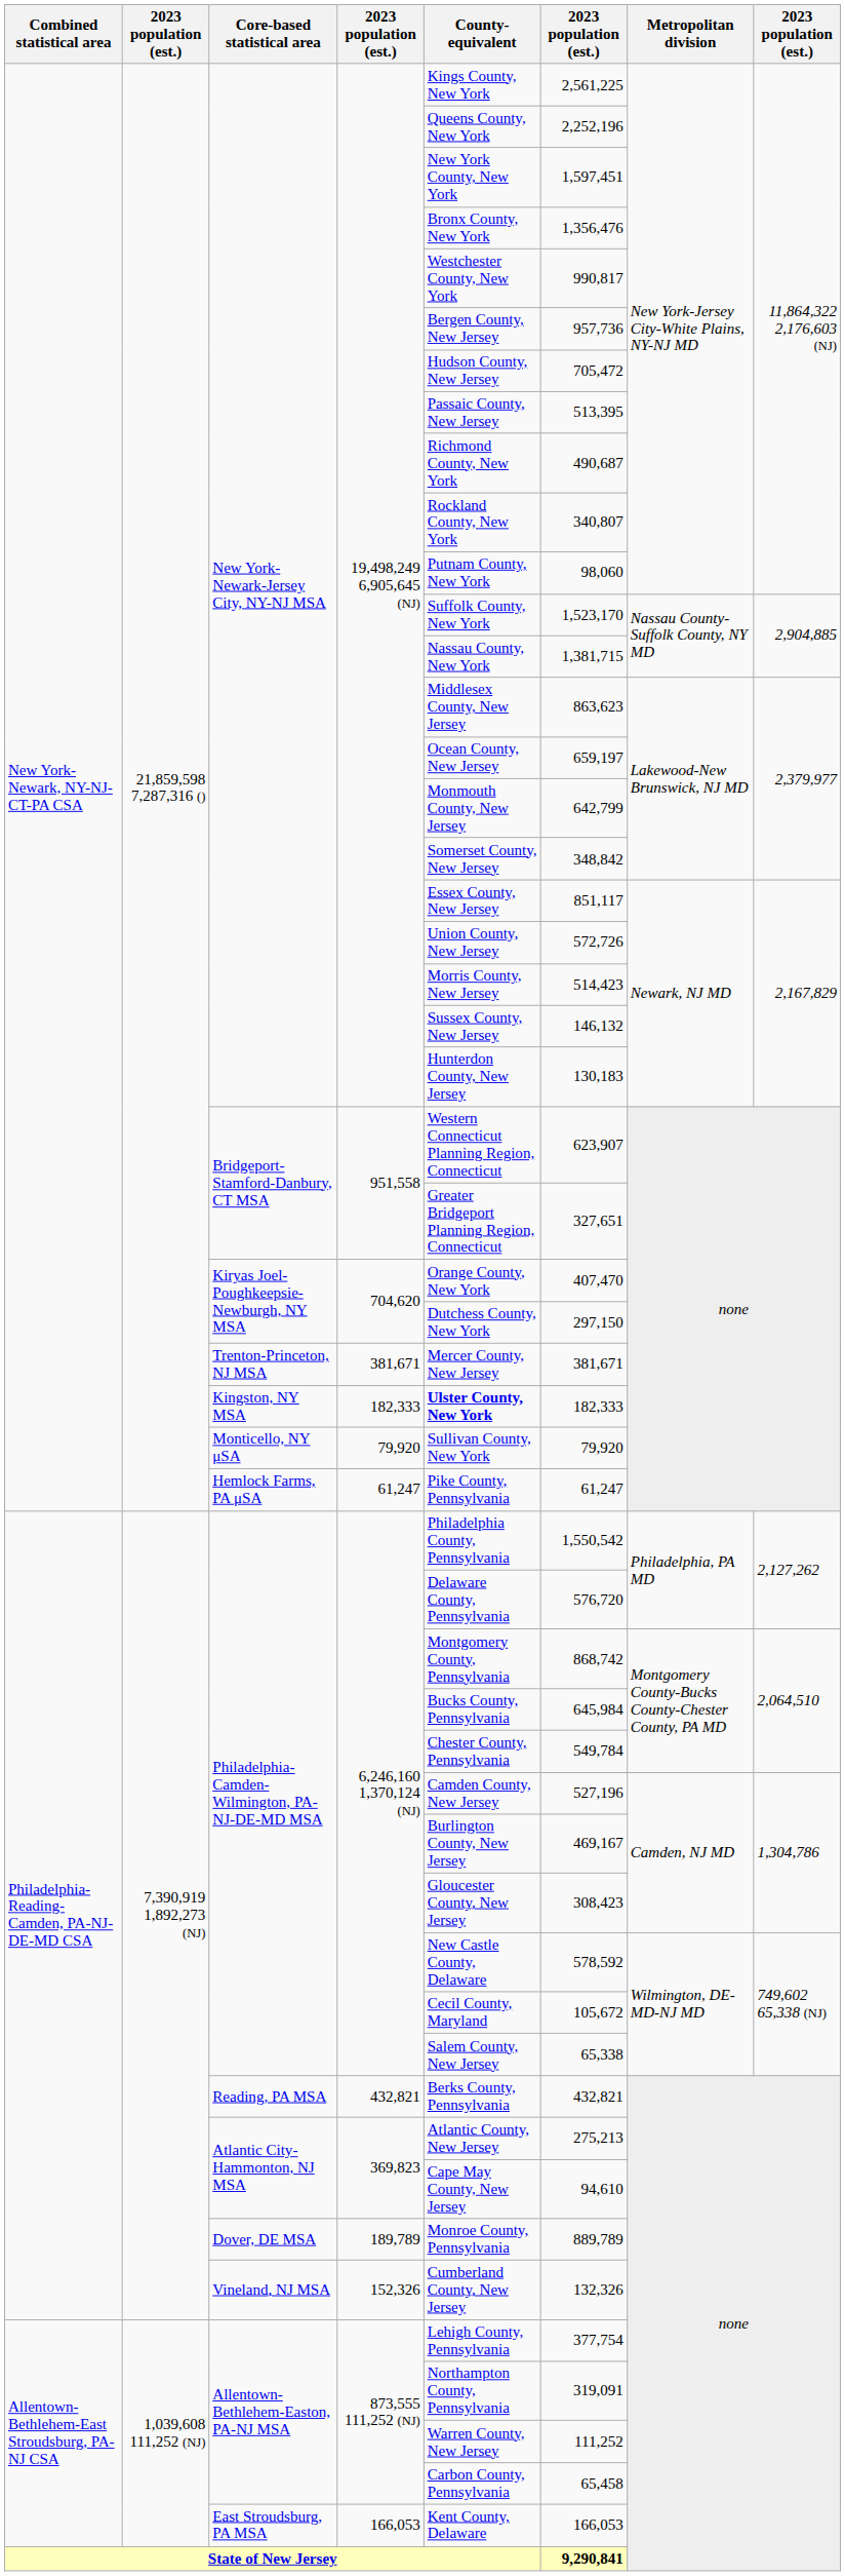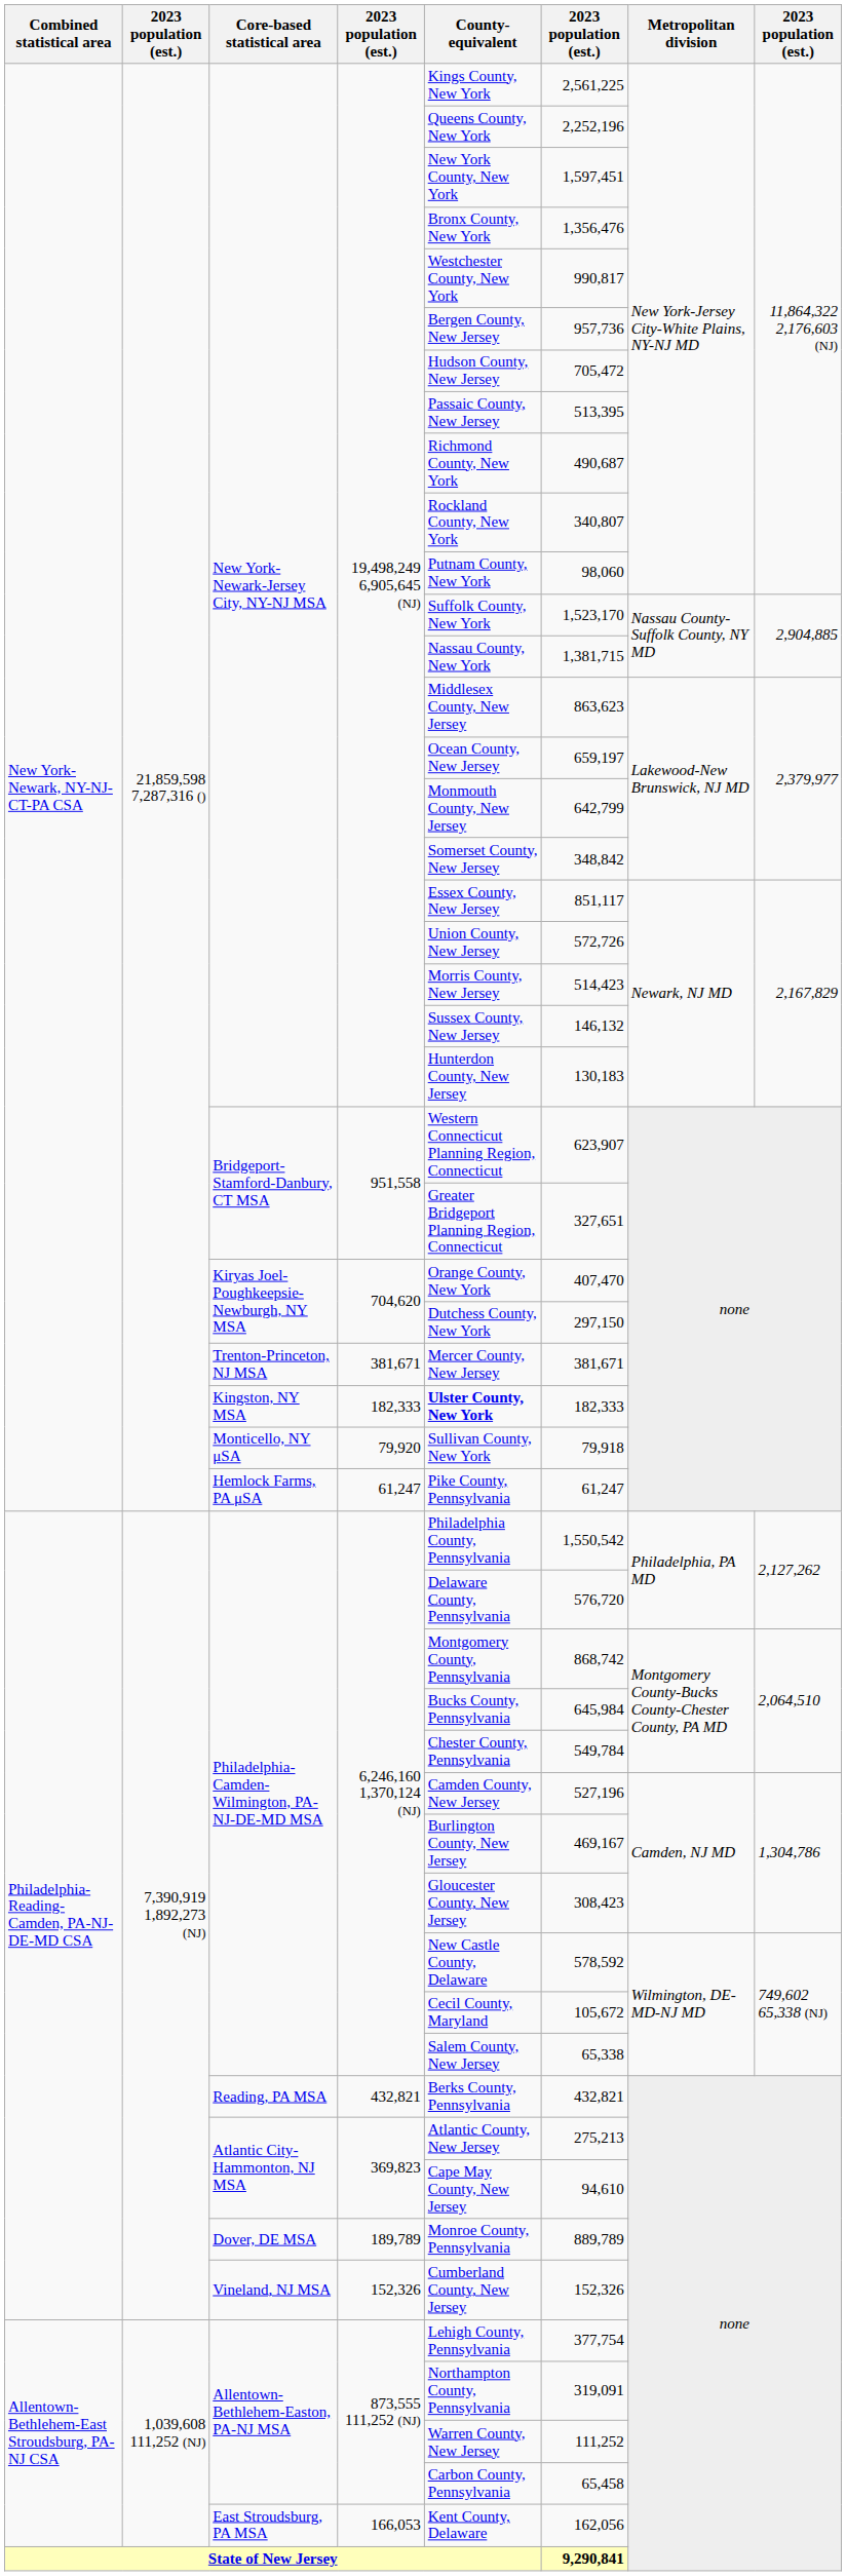 <table class=wikitable>
 <tr>
 <th>Combined statistical area</th>
 <th>2023 population (est.)</th>
 <th>Core-based statistical area</th>
 <th>2023 population (est.)</th>
 <th>County-equivalent</th>
 <th>2023 population (est.)</th>
 <th>Metropolitan division</th>
 <th>2023 population (est.)</th>
 </tr>
 <tr>
 <td rowspan=30><a href='#'><span>New York-Newark, NY-NJ-CT-PA CSA</span></a></td>
 <td rowspan=30 align=right><span>21,859,598</span><br>7,287,316 <small>()</small></td>
 <td rowspan=22><a href='#'><span>New York-Newark-Jersey City, NY-NJ MSA</span></a></td>
 <td rowspan=22 align=right><span>19,498,249</span><br>6,905,645 <small>(NJ)</small></td>
 <td><a href='#'><span>Kings County, New York</span></a></td>
 <td align=right><span>2,561,225</span></td>
 <td rowspan=11><span><em>New York-Jersey City-White Plains, NY-NJ MD</em></span></td>
 <td rowspan=11 align=right><span><em>11,864,322</em></span><br><em>2,176,603</em> <small>(NJ)</small></td>
 </tr>
 <tr>
 <td><a href='#'><span>Queens County, New York</span></a></td>
 <td align=right><span>2,252,196</span></td>
 </tr>
 <tr>
 <td><a href='#'><span>New York County, New York</span></a></td>
 <td align=right><span>1,597,451</span></td>
 </tr>
 <tr>
 <td><a href='#'><span>Bronx County, New York</span></a></td>
 <td align=right><span>1,356,476</span></td>
 </tr>
 <tr>
 <td><a href='#'><span>Westchester County, New York</span></a></td>
 <td align=right><span>990,817</span></td>
 </tr>
 <tr>
 <td><a href='#'>Bergen County, New Jersey</a></td>
 <td align=right>957,736</td>
 </tr>
 <tr>
 <td><a href='#'>Hudson County, New Jersey</a></td>
 <td align=right>705,472</td>
 </tr>
 <tr>
 <td><a href='#'>Passaic County, New Jersey</a></td>
 <td align=right>513,395</td>
 </tr>
 <tr>
 <td><a href='#'><span>Richmond County, New York</span></a></td>
 <td align=right><span>490,687</span></td>
 </tr>
 <tr>
 <td><a href='#'><span>Rockland County, New York</span></a></td>
 <td align=right><span>340,807</span></td>
 </tr>
 <tr>
 <td><a href='#'><span>Putnam County, New York</span></a></td>
 <td align=right><span>98,060</span></td>
 </tr>
 <tr>
 <td><a href='#'><span>Suffolk County, New York</span></a></td>
 <td align=right><span>1,523,170</span></td>
 <td rowspan=2><span><em>Nassau County-Suffolk County, NY MD</em></span></td>
 <td rowspan=2 align=right><span><em>2,904,885</em></span></td>
 </tr>
 <tr>
 <td><a href='#'><span>Nassau County, New York</span></a></td>
 <td align=right><span>1,381,715</span></td>
 </tr>
 <tr>
 <td><a href='#'>Middlesex County, New Jersey</a></td>
 <td align=right>863,623</td>
 <td rowspan=4><em>Lakewood-New Brunswick, NJ MD</em></td>
 <td rowspan=4 align=right><em>2,379,977</em></td>
 </tr>
 <tr>
 <td><a href='#'>Ocean County, New Jersey</a></td>
 <td align=right>659,197</td>
 </tr>
 <tr>
 <td><a href='#'>Monmouth County, New Jersey</a></td>
 <td align=right>642,799</td>
 </tr>
 <tr>
 <td><a href='#'>Somerset County, New Jersey</a></td>
 <td align=right>348,842</td>
 </tr>
 <tr>
 <td><a href='#'>Essex County, New Jersey</a></td>
 <td align=right>851,117</td>
 <td rowspan=5><em>Newark, NJ MD</em></td>
 <td rowspan=5 align=right><em>2,167,829</em></td>
 </tr>
 <tr>
 <td><a href='#'>Union County, New Jersey</a></td>
 <td align=right>572,726</td>
 </tr>
 <tr>
 <td><a href='#'>Morris County, New Jersey</a></td>
 <td align=right>514,423</td>
 </tr>
 <tr>
 <td><a href='#'>Sussex County, New Jersey</a></td>
 <td align=right>146,132</td>
 </tr>
 <tr>
 <td><a href='#'>Hunterdon County, New Jersey</a></td>
 <td align=right>130,183</td>
 </tr>
 <tr>
 <td rowspan=2><a href='#'><span>Bridgeport-Stamford-Danbury, CT MSA</span></a></td>
 <td rowspan=2 align=right><span>951,558</span></td>
 <td><a href='#'><span>Western Connecticut Planning Region, Connecticut</span></a></td>
 <td align=right><span>623,907</span></td>
 <td rowspan=8 colspan=2 align=center bgcolor=#EEEEEE><em>none</em></td>
 </tr>
 <tr>
 <td><a href='#'><span>Greater Bridgeport Planning Region, Connecticut</span></a></td>
 <td align=right><span>327,651</span></td>
 </tr>
 <tr>
 <td rowspan=2><a href='#'><span>Kiryas Joel-Poughkeepsie-Newburgh, NY MSA</span></a></td>
 <td rowspan=2 align=right><span>704,620</span></td>
 <td><a href='#'><span>Orange County, New York</span></a></td>
 <td align=right><span>407,470</span></td>
 </tr>
 <tr>
 <td><a href='#'><span>Dutchess County, New York</span></a></td>
 <td align=right><span>297,150</span></td>
 </tr>
 <tr>
 <td rowspan=1><a href='#'>Trenton-Princeton, NJ MSA</a></td>
 <td rowspan=1 align=right>381,671</td>
 <td><a href='#'>Mercer County, New Jersey</a></td>
 <td align=right>381,671</td>
 </tr>
 <tr>
 <td rowspan=1><a href='#'><span>Kingston, NY MSA</span></a></td>
 <td rowspan=1 align=right><span>182,333</span></td>
 <td><strong><a href='#'><span>Ulster County, New York</span></a></strong></td>
 <td align=right><span>182,333</span></td>
 </tr>
 <tr>
 <td rowspan=1><a href='#'><span>Monticello, NY μSA</span></a></td>
 <td rowspan=1 align=right><span>79,920</span></td>
 <td><a href='#'><span>Sullivan County, New York</span></a></td>
-<td align=right><span>79,920</span></td>
+<td align=right><span>79,918</span></td>
 </tr>
 <tr>
 <td rowspan=1><a href='#'><span>Hemlock Farms, PA μSA</span></a></td>
 <td rowspan=1 align=right><span>61,247</span></td>
 <td><a href='#'><span>Pike County, Pennsylvania</span></a></td>
 <td align=right><span>61,247</span></td>
 </tr>
 <tr>
 <td rowspan=16><a href='#'><span>Philadelphia-Reading-Camden, PA-NJ-DE-MD CSA</span></a></td>
 <td rowspan=16 align=right><span>7,390,919</span><br>1,892,273 <small>(NJ)</small></td>
 <td rowspan=11><a href='#'><span>Philadelphia-Camden-Wilmington, PA-NJ-DE-MD MSA</span></a></td>
 <td rowspan=11 align=right><span>6,246,160</span><br>1,370,124 <small>(NJ)</small></td>
 <td><a href='#'><span>Philadelphia County, Pennsylvania</span></a></td>
 <td align=right><span>1,550,542</span></td>
 <td rowspan=2><span><em>Philadelphia, PA MD</em></span></td>
 <td rowspan=2><span><em>2,127,262</em></span></td>
 </tr>
 <tr>
 <td><a href='#'><span>Delaware County, Pennsylvania</span></a></td>
 <td align=right><span>576,720</span></td>
 </tr>
 <tr>
 <td><a href='#'><span>Montgomery County, Pennsylvania</span></a></td>
 <td align=right><span>868,742</span></td>
 <td rowspan=3><span><em>Montgomery County-Bucks County-Chester County, PA MD</em></span></td>
 <td rowspan=3><span><em>2,064,510</em></span></td>
 </tr>
 <tr>
 <td><a href='#'><span>Bucks County, Pennsylvania</span></a></td>
 <td align=right><span>645,984</span></td>
 </tr>
 <tr>
 <td><a href='#'><span>Chester County, Pennsylvania</span></a></td>
 <td align=right><span>549,784</span></td>
 </tr>
 <tr>
 <td><a href='#'>Camden County, New Jersey</a></td>
 <td align=right>527,196</td>
 <td rowspan=3><em>Camden, NJ MD</em></td>
 <td rowspan=3><em>1,304,786</em></td>
 </tr>
 <tr>
 <td><a href='#'>Burlington County, New Jersey</a></td>
 <td align=right>469,167</td>
 </tr>
 <tr>
 <td><a href='#'>Gloucester County, New Jersey</a></td>
 <td align=right>308,423</td>
 </tr>
 <tr>
 <td><a href='#'><span>New Castle County, Delaware</span></a></td>
 <td align=right><span>578,592</span></td>
 <td rowspan=3><span><em>Wilmington, DE-MD-NJ MD</em></span></td>
 <td rowspan=3><span><em>749,602</em></span><br><em>65,338</em> <small>(NJ)</small></td>
 </tr>
 <tr>
 <td><a href='#'><span>Cecil County, Maryland</span></a></td>
 <td align=right><span>105,672</span></td>
 </tr>
 <tr>
 <td><a href='#'>Salem County, New Jersey</a></td>
 <td align=right>65,338</td>
 </tr>
 <tr>
 <td rowspan=1><a href='#'><span>Reading, PA MSA</span></a></td>
 <td rowspan=1 align=right><span>432,821</span></td>
 <td><a href='#'><span>Berks County, Pennsylvania</span></a></td>
 <td align=right><span>432,821</span></td>
 <td rowspan=11 colspan=2 align=center bgcolor=#EEEEEE><em>none</em></td>
 </tr>
 <tr>
 <td rowspan=2><a href='#'>Atlantic City-Hammonton, NJ MSA</a></td>
 <td rowspan=2 align=right>369,823</td>
 <td><a href='#'>Atlantic County, New Jersey</a></td>
 <td align=right>275,213</td>
 </tr>
 <tr>
 <td><a href='#'>Cape May County, New Jersey</a></td>
 <td align=right>94,610</td>
 </tr>
 <tr>
 <td rowspan=1><a href='#'><span>Dover, DE MSA</span></a></td>
 <td rowspan=1 align=right><span>189,789</span></td>
 <td><a href='#'><span>Monroe County, Pennsylvania</span></a></td>
 <td align=right><span>889,789</span></td>
 </tr>
 <tr>
 <td rowspan=1><a href='#'>Vineland, NJ MSA</a></td>
 <td rowspan=1 align=right>152,326</td>
 <td><a href='#'>Cumberland County, New Jersey</a></td>
-<td align=right>132,326</td>
+<td align=right>152,326</td>
 </tr>
 <tr>
 <td rowspan=5><a href='#'><span>Allentown-Bethlehem-East Stroudsburg, PA-NJ CSA</span></a></td>
 <td rowspan=5 align=right><span>1,039,608</span><br>111,252 <small>(NJ)</small></td>
 <td rowspan=4><a href='#'><span>Allentown-Bethlehem-Easton, PA-NJ MSA</span></a></td>
 <td rowspan=4 align=right><span>873,555</span><br>111,252 <small>(NJ)</small></td>
 <td><a href='#'><span>Lehigh County, Pennsylvania</span></a></td>
 <td align=right><span>377,754</span></td>
 </tr>
 <tr>
 <td><a href='#'><span>Northampton County, Pennsylvania</span></a></td>
 <td align=right><span>319,091</span></td>
 </tr>
 <tr>
 <td><a href='#'>Warren County, New Jersey</a></td>
 <td align=right>111,252</td>
 </tr>
 <tr>
 <td><a href='#'><span>Carbon County, Pennsylvania</span></a></td>
 <td align=right><span>65,458</span></td>
 </tr>
 <tr>
 <td rowspan=1><a href='#'><span>East Stroudsburg, PA  MSA</span></a></td>
 <td rowspan=1 align=right><span>166,053</span></td>
 <td><a href='#'><span>Kent County, Delaware</span></a></td>
-<td align=right><span>166,053</span></td>
+<td align=right><span>162,056</span></td>
 </tr>
 <tr style="font-weight:bold;" bgcolor=#FFFFBB>
 <td colspan=5 align=center><a href='#'>State of New Jersey</a></td>
 <td align=right>9,290,841</td>
 </tr>
 </table>
